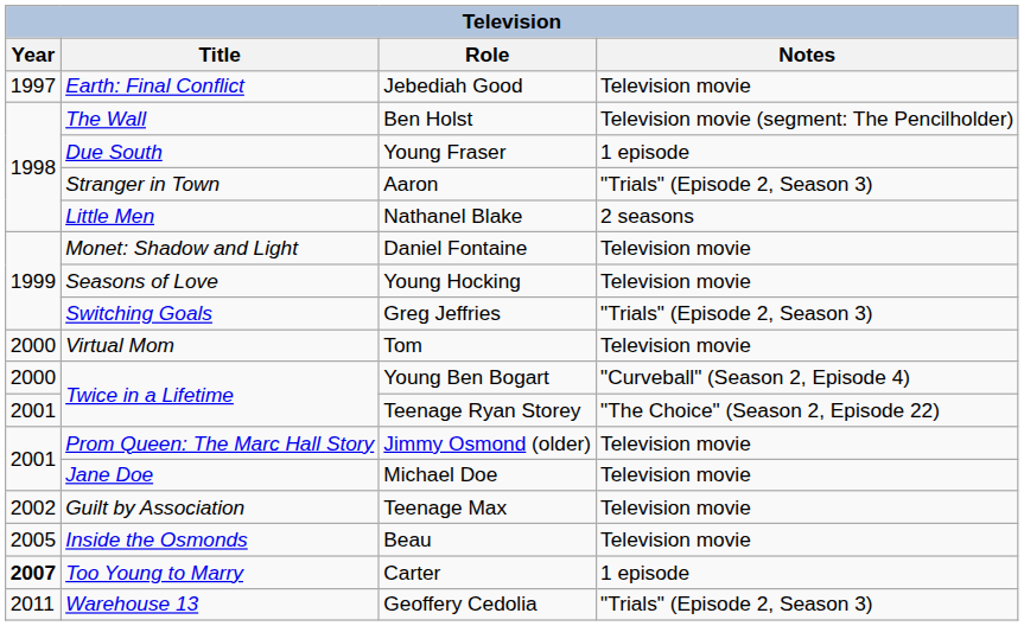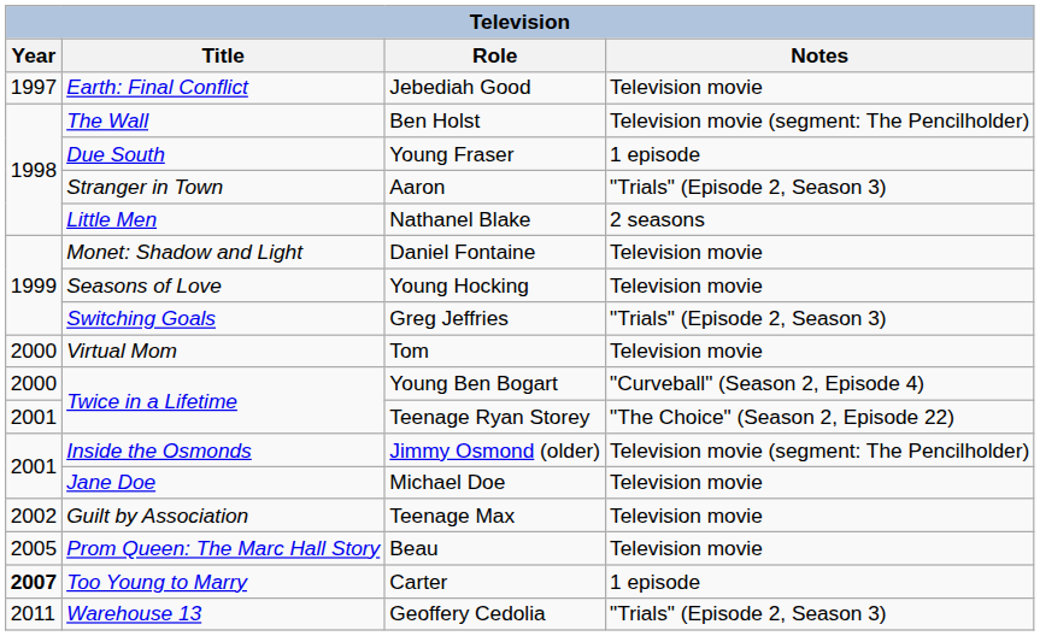 <table class="wikitable sortable" style="font-size: 90%;">
 <tr>
 <th colspan="4" style="background: LightSteelBlue;">Television</th>
 </tr>
 <tr>
 <th>Year</th>
 <th>Title</th>
 <th>Role</th>
 <th class="unsortable">Notes</th>
 </tr>
 <tr>
 <td>1997</td>
 <td><em><a href='#'>Earth: Final Conflict</a></em></td>
 <td>Jebediah Good</td>
 <td>Television movie</td>
 </tr>
 <tr>
 <td rowspan=4>1998</td>
 <td data-sort-value="Wall, The"><em><a href='#'>The Wall</a></em></td>
 <td>Ben Holst</td>
 <td>Television movie (segment: The Pencilholder)</td>
 </tr>
 <tr>
 <td><em><a href='#'>Due South</a></em></td>
 <td>Young Fraser</td>
 <td>1 episode</td>
 </tr>
 <tr>
 <td><em>Stranger in Town</em></td>
 <td>Aaron</td>
 <td>"Trials" (Episode 2, Season 3)</td>
 </tr>
 <tr>
 <td><em><a href='#'>Little Men</a></em></td>
 <td>Nathanel Blake</td>
 <td>2 seasons</td>
 </tr>
 <tr>
 <td rowspan=3>1999</td>
 <td><em>Monet: Shadow and Light</em></td>
 <td>Daniel Fontaine</td>
 <td>Television movie</td>
 </tr>
 <tr>
 <td><em>Seasons of Love</em></td>
 <td>Young Hocking</td>
 <td>Television movie</td>
 </tr>
 <tr>
 <td><em><a href='#'>Switching Goals</a></em></td>
 <td>Greg Jeffries</td>
 <td>"Trials" (Episode 2, Season 3)</td>
 </tr>
 <tr>
 <td>2000</td>
 <td><em>Virtual Mom</em></td>
 <td>Tom</td>
 <td>Television movie</td>
 </tr>
 <tr>
 <td>2000</td>
 <td rowspan="2"><em><a href='#'>Twice in a Lifetime</a></em></td>
 <td>Young Ben Bogart</td>
 <td>"Curveball" (Season 2, Episode 4)</td>
 </tr>
 <tr>
 <td>2001</td>
 <td>Teenage Ryan Storey</td>
 <td>"The Choice" (Season 2, Episode 22)</td>
 </tr>
 <tr>
 <td rowspan=2>2001</td>
-<td><em><a href='#'>Prom Queen: The Marc Hall Story</a></em></td>
+<td><em><a href='#'>Inside the Osmonds</a></em></td>
 <td><a href='#'>Jimmy Osmond</a> (older)</td>
-<td>Television movie</td>
+<td>Television movie (segment: The Pencilholder)</td>
 </tr>
 <tr>
 <td><em><a href='#'>Jane Doe</a></em></td>
 <td>Michael Doe</td>
 <td>Television movie</td>
 </tr>
 <tr>
 <td>2002</td>
 <td><em>Guilt by Association</em></td>
 <td>Teenage Max</td>
 <td>Television movie</td>
 </tr>
 <tr>
 <td>2005</td>
-<td><em><a href='#'>Inside the Osmonds</a></em></td>
+<td><em><a href='#'>Prom Queen: The Marc Hall Story</a></em></td>
 <td>Beau</td>
 <td>Television movie</td>
 </tr>
 <tr>
 <td><strong>2007</strong></td>
 <td><em><a href='#'>Too Young to Marry</a></em></td>
 <td>Carter</td>
 <td>1 episode</td>
 </tr>
 <tr>
 <td>2011</td>
 <td><em><a href='#'>Warehouse 13</a></em></td>
 <td>Geoffery Cedolia</td>
 <td>"Trials" (Episode 2, Season 3)</td>
 </tr>
 </table>
